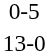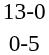 <table style="text-align:center">
 <tr>
 <th width=200></th>
 <th width=100></th>
 <th width=200></th>
 </tr>
 <tr>
 <td align=right></td>
-<td>0-5</td>
+<td>13-0</td>
 <td align=left></td>
 </tr>
 <tr>
 <td align=right></td>
-<td>13-0</td>
+<td>0-5</td>
 <td align=left></td>
 </tr>
 </table>
